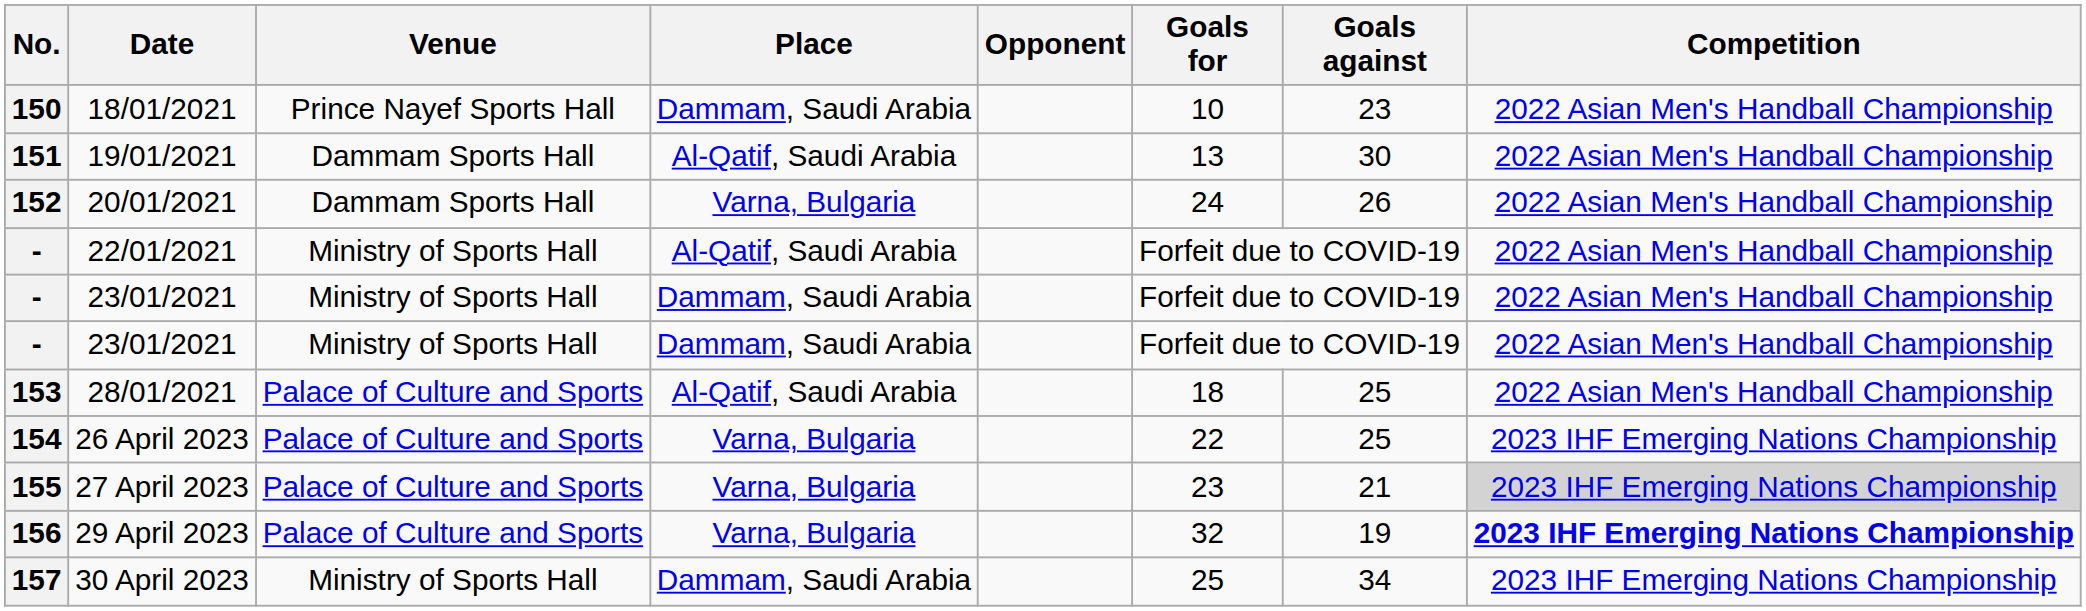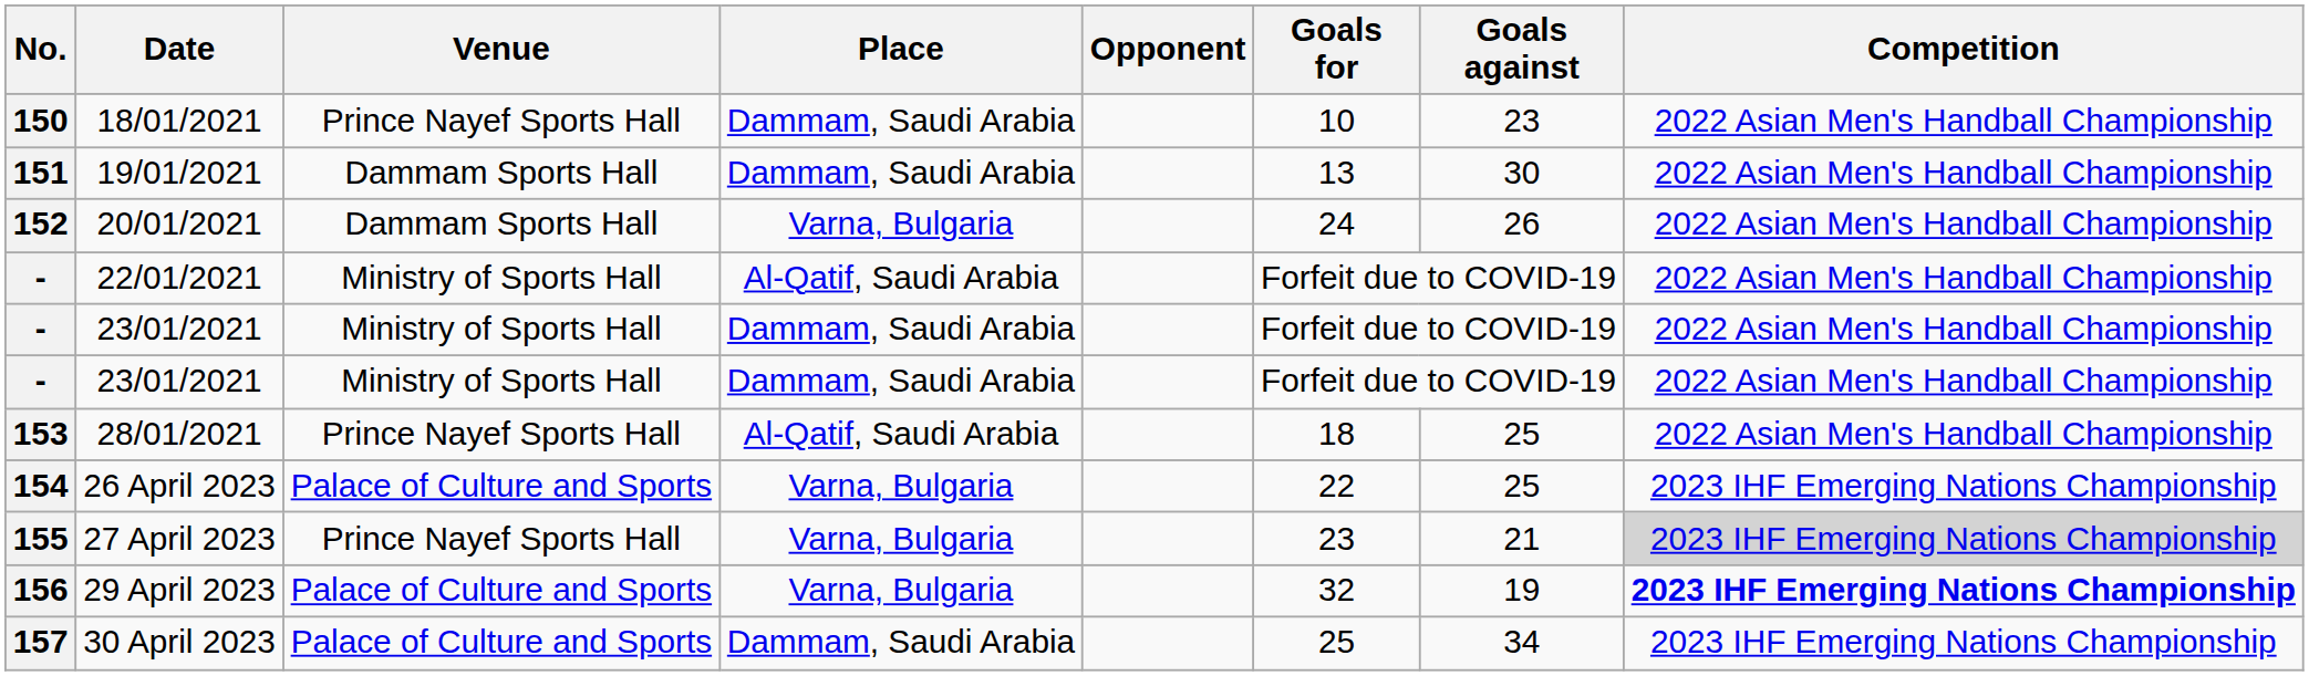 <table class="wikitable" style="text-align: center;">
 <tr>
 <th>No.</th>
 <th>Date</th>
 <th>Venue</th>
 <th>Place</th>
 <th>Opponent</th>
 <th>Goals <br>for</th>
 <th>Goals <br>against</th>
 <th>Competition</th>
 </tr>
 <tr>
 <th>150</th>
 <td>18/01/2021</td>
 <td>Prince Nayef Sports Hall</td>
 <td><a href='#'>Dammam</a>, Saudi Arabia</td>
 <td></td>
 <td>10</td>
 <td>23</td>
 <td><a href='#'>2022 Asian Men's Handball Championship</a></td>
 </tr>
 <tr>
 <th>151</th>
 <td>19/01/2021</td>
 <td>Dammam Sports Hall</td>
-<td><a href='#'>Al-Qatif</a>, Saudi Arabia</td>
+<td><a href='#'>Dammam</a>, Saudi Arabia</td>
 <td></td>
 <td>13</td>
 <td>30</td>
 <td><a href='#'>2022 Asian Men's Handball Championship</a></td>
 </tr>
 <tr>
 <th>152</th>
 <td>20/01/2021</td>
 <td>Dammam Sports Hall</td>
 <td><a href='#'>Varna, Bulgaria</a></td>
 <td></td>
 <td>24</td>
 <td>26</td>
 <td><a href='#'>2022 Asian Men's Handball Championship</a></td>
 </tr>
 <tr>
 <th>-</th>
 <td>22/01/2021</td>
 <td>Ministry of Sports Hall</td>
 <td><a href='#'>Al-Qatif</a>, Saudi Arabia</td>
 <td></td>
 <td colspan=2>Forfeit due to COVID-19</td>
 <td><a href='#'>2022 Asian Men's Handball Championship</a></td>
 </tr>
 <tr>
 <th>-</th>
 <td>23/01/2021</td>
 <td>Ministry of Sports Hall</td>
 <td><a href='#'>Dammam</a>, Saudi Arabia</td>
 <td></td>
 <td colspan=2>Forfeit due to COVID-19</td>
 <td><a href='#'>2022 Asian Men's Handball Championship</a></td>
 </tr>
 <tr>
 <th>-</th>
 <td>23/01/2021</td>
 <td>Ministry of Sports Hall</td>
 <td><a href='#'>Dammam</a>, Saudi Arabia</td>
 <td></td>
 <td colspan=2>Forfeit due to COVID-19</td>
 <td><a href='#'>2022 Asian Men's Handball Championship</a></td>
 </tr>
 <tr>
 <th>153</th>
 <td>28/01/2021</td>
-<td><a href='#'>Palace of Culture and Sports</a></td>
+<td>Prince Nayef Sports Hall</td>
 <td><a href='#'>Al-Qatif</a>, Saudi Arabia</td>
 <td></td>
 <td>18</td>
 <td>25</td>
 <td><a href='#'>2022 Asian Men's Handball Championship</a></td>
 </tr>
 <tr>
 <th>154</th>
 <td>26 April 2023</td>
 <td><a href='#'>Palace of Culture and Sports</a></td>
 <td><a href='#'>Varna, Bulgaria</a></td>
 <td></td>
 <td>22</td>
 <td>25</td>
 <td><a href='#'>2023 IHF Emerging Nations Championship</a></td>
 </tr>
 <tr>
 <th>155</th>
 <td>27 April 2023</td>
-<td><a href='#'>Palace of Culture and Sports</a></td>
+<td>Prince Nayef Sports Hall</td>
 <td><a href='#'>Varna, Bulgaria</a></td>
 <td></td>
 <td>23</td>
 <td>21</td>
 <td style="background: lightgrey;"><a href='#'>2023 IHF Emerging Nations Championship</a></td>
 </tr>
 <tr>
 <th>156</th>
 <td>29 April 2023</td>
 <td><a href='#'>Palace of Culture and Sports</a></td>
 <td><a href='#'>Varna, Bulgaria</a></td>
 <td></td>
 <td>32</td>
 <td>19</td>
 <td><strong><a href='#'>2023 IHF Emerging Nations Championship</a></strong></td>
 </tr>
 <tr>
 <th>157</th>
 <td>30 April 2023</td>
-<td>Ministry of Sports Hall</td>
+<td><a href='#'>Palace of Culture and Sports</a></td>
 <td><a href='#'>Dammam</a>, Saudi Arabia</td>
 <td></td>
 <td>25</td>
 <td>34</td>
 <td><a href='#'>2023 IHF Emerging Nations Championship</a></td>
 </tr>
 </table>
